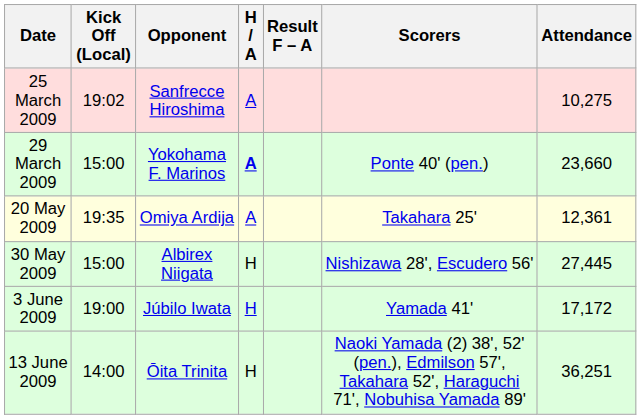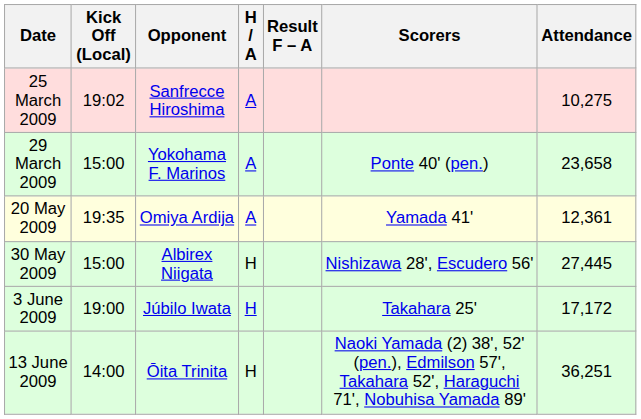 <table class="wikitable" style="text-align:center">
 <tr>
 <th>Date</th>
 <th>Kick Off<br>(Local)</th>
 <th>Opponent</th>
 <th>H / A</th>
 <th>Result<br>F – A</th>
 <th>Scorers</th>
 <th>Attendance</th>
 </tr>
 <tr style="background:#ffdddd;">
 <td>25 March 2009</td>
 <td>19:02</td>
 <td><a href='#'>Sanfrecce Hiroshima</a></td>
 <td><a href='#'>A</a></td>
 <td></td>
 <td></td>
 <td>10,275</td>
 </tr>
 <tr style="background:#ddffdd;">
 <td>29 March 2009</td>
 <td>15:00</td>
 <td><a href='#'>Yokohama F. Marinos</a></td>
-<td><strong><a href='#'>A</a></strong></td>
+<td><a href='#'>A</a></td>
 <td></td>
 <td><a href='#'>Ponte</a> 40' (<a href='#'>pen.</a>)</td>
-<td>23,660</td>
+<td>23,658</td>
 </tr>
 <tr style="background:#ffffdd;">
 <td>20 May 2009</td>
 <td>19:35</td>
 <td><a href='#'>Omiya Ardija</a></td>
 <td><a href='#'>A</a></td>
 <td></td>
-<td><a href='#'>Takahara</a> 25'</td>
+<td><a href='#'>Yamada</a> 41'</td>
 <td>12,361</td>
 </tr>
 <tr style="background:#ddffdd;">
 <td>30 May 2009</td>
 <td>15:00</td>
 <td><a href='#'>Albirex Niigata</a></td>
 <td>H</td>
 <td></td>
 <td><a href='#'>Nishizawa</a> 28', <a href='#'>Escudero</a> 56'</td>
 <td>27,445</td>
 </tr>
 <tr style="background:#ddffdd;">
 <td>3 June 2009</td>
 <td>19:00</td>
 <td><a href='#'>Júbilo Iwata</a></td>
 <td><a href='#'>H</a></td>
 <td></td>
-<td><a href='#'>Yamada</a> 41'</td>
+<td><a href='#'>Takahara</a> 25'</td>
 <td>17,172</td>
 </tr>
 <tr style="background:#ddffdd;">
 <td>13 June 2009</td>
 <td>14:00</td>
 <td><a href='#'>Ōita Trinita</a></td>
 <td>H</td>
 <td></td>
 <td><a href='#'>Naoki Yamada</a> (2) 38', 52' (<a href='#'>pen.</a>), <a href='#'>Edmilson</a> 57', <a href='#'>Takahara</a> 52', <a href='#'>Haraguchi</a> 71', <a href='#'>Nobuhisa Yamada</a> 89'</td>
 <td>36,251</td>
 </tr>
 </table>
